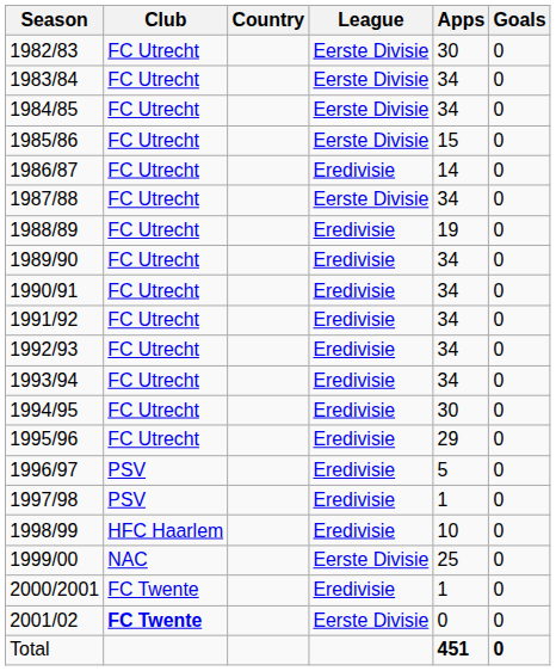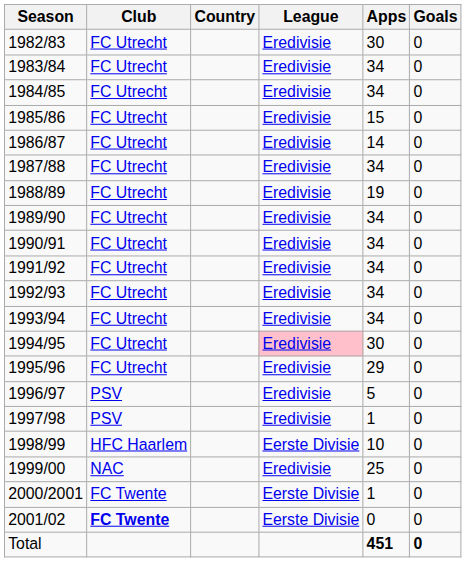 <table class="wikitable" border="1">
 <tr ---->
 <th>Season</th>
 <th>Club</th>
 <th>Country</th>
 <th>League</th>
 <th>Apps</th>
 <th>Goals</th>
 </tr>
 <tr>
 <td>1982/83</td>
 <td><a href='#'>FC Utrecht</a></td>
 <td></td>
-<td><a href='#'>Eerste Divisie</a></td>
+<td><a href='#'>Eredivisie</a></td>
 <td>30</td>
 <td>0</td>
 </tr>
 <tr>
 <td>1983/84</td>
 <td><a href='#'>FC Utrecht</a></td>
 <td></td>
-<td><a href='#'>Eerste Divisie</a></td>
+<td><a href='#'>Eredivisie</a></td>
 <td>34</td>
 <td>0</td>
 </tr>
 <tr>
 <td>1984/85</td>
 <td><a href='#'>FC Utrecht</a></td>
 <td></td>
-<td><a href='#'>Eerste Divisie</a></td>
+<td><a href='#'>Eredivisie</a></td>
 <td>34</td>
 <td>0</td>
 </tr>
 <tr>
 <td>1985/86</td>
 <td><a href='#'>FC Utrecht</a></td>
 <td></td>
-<td><a href='#'>Eerste Divisie</a></td>
+<td><a href='#'>Eredivisie</a></td>
 <td>15</td>
 <td>0</td>
 </tr>
 <tr>
 <td>1986/87</td>
 <td><a href='#'>FC Utrecht</a></td>
 <td></td>
 <td><a href='#'>Eredivisie</a></td>
 <td>14</td>
 <td>0</td>
 </tr>
 <tr>
 <td>1987/88</td>
 <td><a href='#'>FC Utrecht</a></td>
 <td></td>
-<td><a href='#'>Eerste Divisie</a></td>
+<td><a href='#'>Eredivisie</a></td>
 <td>34</td>
 <td>0</td>
 </tr>
 <tr>
 <td>1988/89</td>
 <td><a href='#'>FC Utrecht</a></td>
 <td></td>
 <td><a href='#'>Eredivisie</a></td>
 <td>19</td>
 <td>0</td>
 </tr>
 <tr>
 <td>1989/90</td>
 <td><a href='#'>FC Utrecht</a></td>
 <td></td>
 <td><a href='#'>Eredivisie</a></td>
 <td>34</td>
 <td>0</td>
 </tr>
 <tr>
 <td>1990/91</td>
 <td><a href='#'>FC Utrecht</a></td>
 <td></td>
 <td><a href='#'>Eredivisie</a></td>
 <td>34</td>
 <td>0</td>
 </tr>
 <tr>
 <td>1991/92</td>
 <td><a href='#'>FC Utrecht</a></td>
 <td></td>
 <td><a href='#'>Eredivisie</a></td>
 <td>34</td>
 <td>0</td>
 </tr>
 <tr>
 <td>1992/93</td>
 <td><a href='#'>FC Utrecht</a></td>
 <td></td>
 <td><a href='#'>Eredivisie</a></td>
 <td>34</td>
 <td>0</td>
 </tr>
 <tr>
 <td>1993/94</td>
 <td><a href='#'>FC Utrecht</a></td>
 <td></td>
 <td><a href='#'>Eredivisie</a></td>
 <td>34</td>
 <td>0</td>
 </tr>
 <tr>
 <td>1994/95</td>
 <td><a href='#'>FC Utrecht</a></td>
 <td></td>
-<td><a href='#'>Eredivisie</a></td>
+<td style="background: pink;"><a href='#'>Eredivisie</a></td>
 <td>30</td>
 <td>0</td>
 </tr>
 <tr>
 <td>1995/96</td>
 <td><a href='#'>FC Utrecht</a></td>
 <td></td>
 <td><a href='#'>Eredivisie</a></td>
 <td>29</td>
 <td>0</td>
 </tr>
 <tr>
 <td>1996/97</td>
 <td><a href='#'>PSV</a></td>
 <td></td>
 <td><a href='#'>Eredivisie</a></td>
 <td>5</td>
 <td>0</td>
 </tr>
 <tr>
 <td>1997/98</td>
 <td><a href='#'>PSV</a></td>
 <td></td>
 <td><a href='#'>Eredivisie</a></td>
 <td>1</td>
 <td>0</td>
 </tr>
 <tr>
 <td>1998/99</td>
 <td><a href='#'>HFC Haarlem</a></td>
 <td></td>
-<td><a href='#'>Eredivisie</a></td>
+<td><a href='#'>Eerste Divisie</a></td>
 <td>10</td>
 <td>0</td>
 </tr>
 <tr>
 <td>1999/00</td>
 <td><a href='#'>NAC</a></td>
 <td></td>
-<td><a href='#'>Eerste Divisie</a></td>
+<td><a href='#'>Eredivisie</a></td>
 <td>25</td>
 <td>0</td>
 </tr>
 <tr>
 <td>2000/2001</td>
 <td><a href='#'>FC Twente</a></td>
 <td></td>
-<td><a href='#'>Eredivisie</a></td>
+<td><a href='#'>Eerste Divisie</a></td>
 <td>1</td>
 <td>0</td>
 </tr>
 <tr>
 <td>2001/02</td>
 <td><strong><a href='#'>FC Twente</a></strong></td>
 <td></td>
 <td><a href='#'>Eerste Divisie</a></td>
 <td>0</td>
 <td>0</td>
 </tr>
 <tr>
 <td>Total</td>
 <td></td>
 <td></td>
 <td></td>
 <td><strong>451</strong></td>
 <td><strong>0</strong></td>
 </tr>
 </table>
